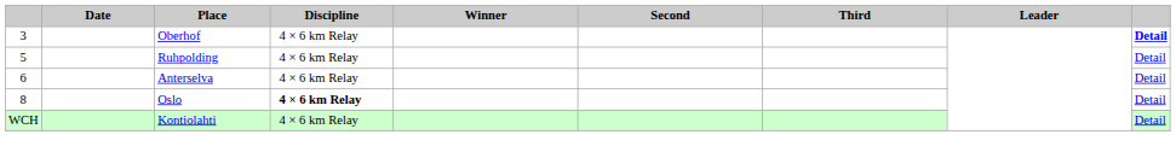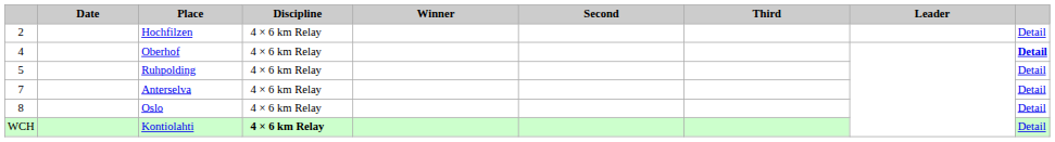 <table class="wikitable plainrowheaders" style="background:#fff; font-size:86%; line-height:16px; border:grey solid 1px; border-collapse:collapse;">
 <tr style="background:#ccc; text-align:center;">
 <th scope="col" style="background:#ccc; width=20 px;"></th>
 <th scope="col" style="background:#ccc; width:120px;">Date</th>
 <th scope="col" style="background:#ccc; width:120px;">Place</th>
 <th scope="col" style="background:#ccc; width:130px;">Discipline</th>
 <th scope="col" style="background:#ccc; width:200px;">Winner</th>
 <th scope="col" style="background:#ccc; width:200px;">Second</th>
 <th scope="col" style="background:#ccc; width:200px;">Third</th>
 <th scope="col" style="background:#ccc; width:200px;">Leader</th>
 <th scope="col" style="background:#ccc; width:10px;"></th>
 </tr>
 <tr>
-<td align=center>3</td>
+<td align=center>2</td>
+<td align=right>  </td>
+<td> <a href='#'>Hochfilzen</a></td>
+<td>  4 × 6 km Relay</td>
+<td></td>
+<td></td>
+<td></td>
+<td></td>
+<td><a href='#'>Detail</a></td>
+</tr>
+<tr>
+<td align=center>4</td>
 <td align=right>  </td>
 <td> <a href='#'>Oberhof</a></td>
 <td>  4 × 6 km Relay</td>
 <td></td>
 <td></td>
 <td></td>
 <td rowspan=5></td>
 <td><strong><a href='#'>Detail</a></strong></td>
 </tr>
 <tr>
 <td align=center>5</td>
 <td align=right>  </td>
 <td> <a href='#'>Ruhpolding</a></td>
 <td>  4 × 6 km Relay</td>
 <td></td>
 <td></td>
 <td></td>
 <td><a href='#'>Detail</a></td>
 </tr>
 <tr>
-<td align=center>6</td>
+<td align=center>7</td>
 <td align=right>  </td>
 <td> <a href='#'>Anterselva</a></td>
 <td>  4 × 6 km Relay</td>
 <td></td>
 <td></td>
 <td></td>
 <td><a href='#'>Detail</a></td>
 </tr>
 <tr>
 <td align=center>8</td>
 <td align=right>  </td>
 <td> <a href='#'>Oslo</a></td>
-<td><strong>  4 × 6 km Relay</strong></td>
+<td>  4 × 6 km Relay</td>
 <td></td>
 <td></td>
 <td></td>
 <td><a href='#'>Detail</a></td>
 </tr>
 <tr style="background:#ccffcc">
 <td align=center>WCH</td>
 <td align=right>  </td>
 <td> <a href='#'>Kontiolahti</a></td>
-<td>  4 × 6 km Relay</td>
+<td><strong>  4 × 6 km Relay</strong></td>
 <td></td>
 <td></td>
 <td></td>
 <td><a href='#'>Detail</a></td>
 </tr>
 </table>
